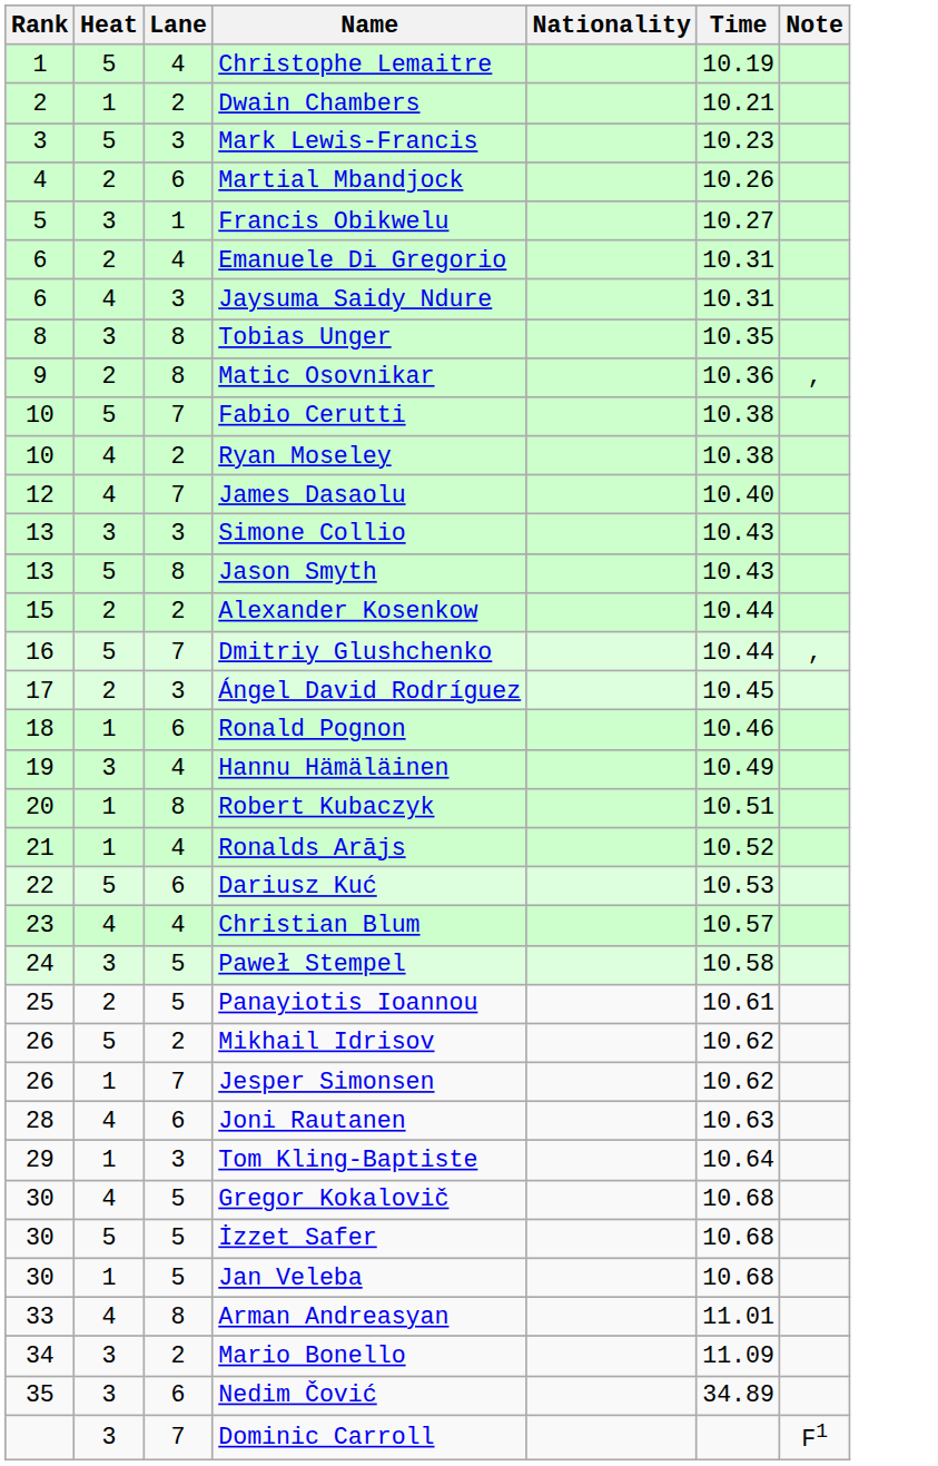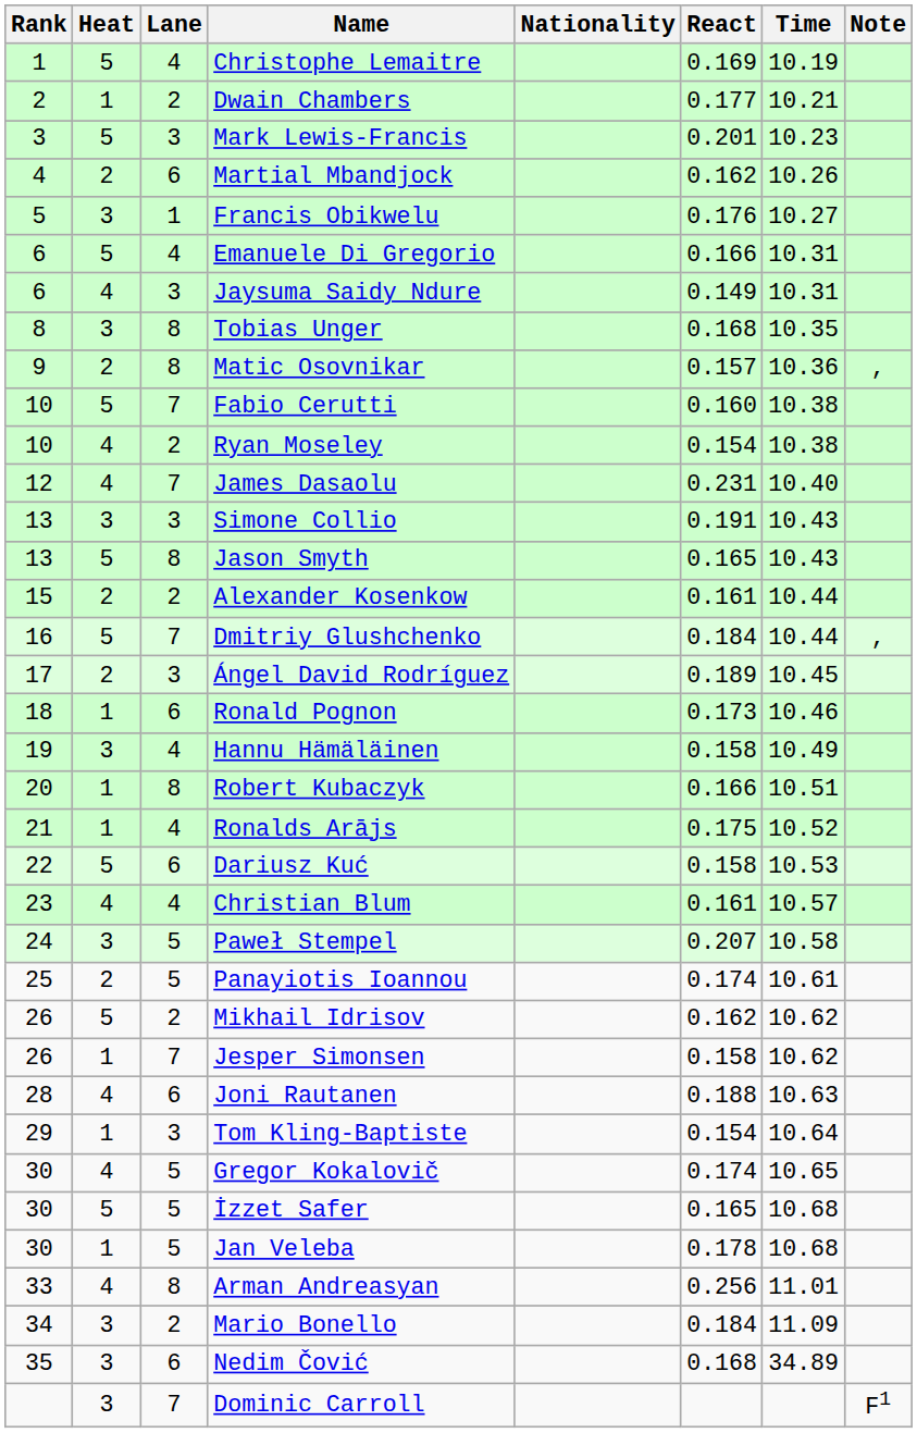 <table class="wikitable sortable" style="text-align:center">
 <tr>
 <th>Rank</th>
 <th>Heat</th>
 <th>Lane</th>
 <th>Name</th>
 <th>Nationality</th>
+<th>React</th>
 <th>Time</th>
 <th>Note</th>
 </tr>
 <tr bgcolor=ccffcc>
 <td>1</td>
 <td>5</td>
 <td>4</td>
 <td align="left"><a href='#'>Christophe Lemaitre</a></td>
 <td align=left></td>
+<td>0.169</td>
 <td>10.19</td>
 <td></td>
 </tr>
 <tr bgcolor=ccffcc>
 <td>2</td>
 <td>1</td>
 <td>2</td>
 <td align="left"><a href='#'>Dwain Chambers</a></td>
 <td align=left></td>
+<td>0.177</td>
 <td>10.21</td>
 <td></td>
 </tr>
 <tr bgcolor=ccffcc>
 <td>3</td>
 <td>5</td>
 <td>3</td>
 <td align="left"><a href='#'>Mark Lewis-Francis</a></td>
 <td align=left></td>
+<td>0.201</td>
 <td>10.23</td>
 <td></td>
 </tr>
 <tr bgcolor=ccffcc>
 <td>4</td>
 <td>2</td>
 <td>6</td>
 <td align="left"><a href='#'>Martial Mbandjock</a></td>
 <td align=left></td>
+<td>0.162</td>
 <td>10.26</td>
 <td></td>
 </tr>
 <tr bgcolor=ccffcc>
 <td>5</td>
 <td>3</td>
 <td>1</td>
 <td align="left"><a href='#'>Francis Obikwelu</a></td>
 <td align=left></td>
+<td>0.176</td>
 <td>10.27</td>
 <td></td>
 </tr>
 <tr bgcolor=ccffcc>
 <td>6</td>
-<td>2</td>
+<td>5</td>
 <td>4</td>
 <td align="left"><a href='#'>Emanuele Di Gregorio</a></td>
 <td align=left></td>
+<td>0.166</td>
 <td>10.31</td>
 <td></td>
 </tr>
 <tr bgcolor=ccffcc>
 <td>6</td>
 <td>4</td>
 <td>3</td>
 <td align="left"><a href='#'>Jaysuma Saidy Ndure</a></td>
 <td align=left></td>
+<td>0.149</td>
 <td>10.31</td>
 <td></td>
 </tr>
 <tr bgcolor=ccffcc>
 <td>8</td>
 <td>3</td>
 <td>8</td>
 <td align="left"><a href='#'>Tobias Unger</a></td>
 <td align=left></td>
+<td>0.168</td>
 <td>10.35</td>
 <td></td>
 </tr>
 <tr bgcolor=ccffcc>
 <td>9</td>
 <td>2</td>
 <td>8</td>
 <td align="left"><a href='#'>Matic Osovnikar</a></td>
 <td align=left></td>
+<td>0.157</td>
 <td>10.36</td>
 <td>, </td>
 </tr>
 <tr bgcolor=ccffcc>
 <td>10</td>
 <td>5</td>
 <td>7</td>
 <td align="left"><a href='#'>Fabio Cerutti</a></td>
 <td align=left></td>
+<td>0.160</td>
 <td>10.38</td>
 <td></td>
 </tr>
 <tr bgcolor=ccffcc>
 <td>10</td>
 <td>4</td>
 <td>2</td>
 <td align="left"><a href='#'>Ryan Moseley</a></td>
 <td align=left></td>
+<td>0.154</td>
 <td>10.38</td>
 <td></td>
 </tr>
 <tr bgcolor=ccffcc>
 <td>12</td>
 <td>4</td>
 <td>7</td>
 <td align="left"><a href='#'>James Dasaolu</a></td>
 <td align=left></td>
+<td>0.231</td>
 <td>10.40</td>
 <td></td>
 </tr>
 <tr bgcolor=ccffcc>
 <td>13</td>
 <td>3</td>
 <td>3</td>
 <td align="left"><a href='#'>Simone Collio</a></td>
 <td align=left></td>
+<td>0.191</td>
 <td>10.43</td>
 <td></td>
 </tr>
 <tr bgcolor=ccffcc>
 <td>13</td>
 <td>5</td>
 <td>8</td>
 <td align="left"><a href='#'>Jason Smyth</a></td>
 <td align=left></td>
+<td>0.165</td>
 <td>10.43</td>
 <td></td>
 </tr>
 <tr bgcolor=ccffcc>
 <td>15</td>
 <td>2</td>
 <td>2</td>
 <td align="left"><a href='#'>Alexander Kosenkow</a></td>
 <td align=left></td>
+<td>0.161</td>
 <td>10.44</td>
 <td></td>
 </tr>
 <tr bgcolor=ddffdd>
 <td>16</td>
 <td>5</td>
 <td>7</td>
 <td align="left"><a href='#'>Dmitriy Glushchenko</a></td>
 <td align=left></td>
+<td>0.184</td>
 <td>10.44</td>
 <td>, </td>
 </tr>
 <tr bgcolor=ddffdd>
 <td>17</td>
 <td>2</td>
 <td>3</td>
 <td align="left"><a href='#'>Ángel David Rodríguez</a></td>
 <td align=left></td>
+<td>0.189</td>
 <td>10.45</td>
 <td></td>
 </tr>
 <tr bgcolor=ccffcc>
 <td>18</td>
 <td>1</td>
 <td>6</td>
 <td align="left"><a href='#'>Ronald Pognon</a></td>
 <td align=left></td>
+<td>0.173</td>
 <td>10.46</td>
 <td></td>
 </tr>
 <tr bgcolor=ccffcc>
 <td>19</td>
 <td>3</td>
 <td>4</td>
 <td align="left"><a href='#'>Hannu Hämäläinen</a></td>
 <td align=left></td>
+<td>0.158</td>
 <td>10.49</td>
 <td></td>
 </tr>
 <tr bgcolor=ccffcc>
 <td>20</td>
 <td>1</td>
 <td>8</td>
 <td align="left"><a href='#'>Robert Kubaczyk</a></td>
 <td align=left></td>
+<td>0.166</td>
 <td>10.51</td>
 <td></td>
 </tr>
 <tr bgcolor=ccffcc>
 <td>21</td>
 <td>1</td>
 <td>4</td>
 <td align="left"><a href='#'>Ronalds Arājs</a></td>
 <td align=left></td>
+<td>0.175</td>
 <td>10.52</td>
 <td></td>
 </tr>
 <tr bgcolor=ddffdd>
 <td>22</td>
 <td>5</td>
 <td>6</td>
 <td align="left"><a href='#'>Dariusz Kuć</a></td>
 <td align=left></td>
+<td>0.158</td>
 <td>10.53</td>
 <td></td>
 </tr>
 <tr bgcolor=ccffcc>
 <td>23</td>
 <td>4</td>
 <td>4</td>
 <td align="left"><a href='#'>Christian Blum</a></td>
 <td align=left></td>
+<td>0.161</td>
 <td>10.57</td>
 <td></td>
 </tr>
 <tr bgcolor=ddffdd>
 <td>24</td>
 <td>3</td>
 <td>5</td>
 <td align="left"><a href='#'>Paweł Stempel</a></td>
 <td align=left></td>
+<td>0.207</td>
 <td>10.58</td>
 <td></td>
 </tr>
 <tr>
 <td>25</td>
 <td>2</td>
 <td>5</td>
 <td align="left"><a href='#'>Panayiotis Ioannou</a></td>
 <td align=left></td>
+<td>0.174</td>
 <td>10.61</td>
 <td></td>
 </tr>
 <tr>
 <td>26</td>
 <td>5</td>
 <td>2</td>
 <td align="left"><a href='#'>Mikhail Idrisov</a></td>
 <td align=left></td>
+<td>0.162</td>
 <td>10.62</td>
 <td></td>
 </tr>
 <tr>
 <td>26</td>
 <td>1</td>
 <td>7</td>
 <td align="left"><a href='#'>Jesper Simonsen</a></td>
 <td align=left></td>
+<td>0.158</td>
 <td>10.62</td>
 <td></td>
 </tr>
 <tr>
 <td>28</td>
 <td>4</td>
 <td>6</td>
 <td align="left"><a href='#'>Joni Rautanen</a></td>
 <td align=left></td>
+<td>0.188</td>
 <td>10.63</td>
 <td></td>
 </tr>
 <tr>
 <td>29</td>
 <td>1</td>
 <td>3</td>
 <td align="left"><a href='#'>Tom Kling-Baptiste</a></td>
 <td align=left></td>
+<td>0.154</td>
 <td>10.64</td>
 <td></td>
 </tr>
 <tr>
 <td>30</td>
 <td>4</td>
 <td>5</td>
 <td align="left"><a href='#'>Gregor Kokalovič</a></td>
 <td align=left></td>
-<td>10.68</td>
+<td>0.174</td>
+<td>10.65</td>
 <td></td>
 </tr>
 <tr>
 <td>30</td>
 <td>5</td>
 <td>5</td>
 <td align="left"><a href='#'>İzzet Safer</a></td>
 <td align=left></td>
+<td>0.165</td>
 <td>10.68</td>
 <td></td>
 </tr>
 <tr>
 <td>30</td>
 <td>1</td>
 <td>5</td>
 <td align="left"><a href='#'>Jan Veleba</a></td>
 <td align=left></td>
+<td>0.178</td>
 <td>10.68</td>
 <td></td>
 </tr>
 <tr>
 <td>33</td>
 <td>4</td>
 <td>8</td>
 <td align="left"><a href='#'>Arman Andreasyan</a></td>
 <td align=left></td>
+<td>0.256</td>
 <td>11.01</td>
 <td></td>
 </tr>
 <tr>
 <td>34</td>
 <td>3</td>
 <td>2</td>
 <td align="left"><a href='#'>Mario Bonello</a></td>
 <td align=left></td>
+<td>0.184</td>
 <td>11.09</td>
 <td></td>
 </tr>
 <tr>
 <td>35</td>
 <td>3</td>
 <td>6</td>
 <td align="left"><a href='#'>Nedim Čović</a></td>
 <td align=left></td>
+<td>0.168</td>
 <td>34.89</td>
 <td></td>
 </tr>
 <tr>
 <td></td>
 <td>3</td>
 <td>7</td>
 <td align="left"><a href='#'>Dominic Carroll</a></td>
 <td align=left></td>
 <td></td>
+<td></td>
 <td>F<sup>1</sup></td>
 </tr>
 </table>
